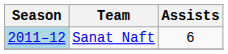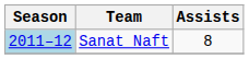 <table class="wikitable" style="text-align: center;">
 <tr>
 <th>Season</th>
 <th>Team</th>
 <th>Assists</th>
 </tr>
 <tr>
 <td style="background: lightblue;"><a href='#'>2011–12</a></td>
 <td align="left"><a href='#'>Sanat Naft</a></td>
-<td>6</td>
+<td>8</td>
 </tr>
 <tr>
 </tr>
 </table>
